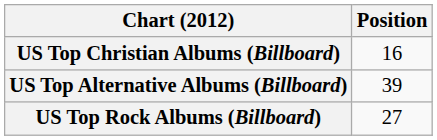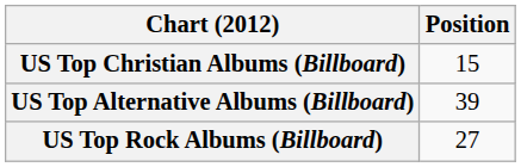 <table class="wikitable sortable plainrowheaders" style="text-align:center">
 <tr>
 <th scope="col">Chart (2012)</th>
 <th scope="col">Position</th>
 </tr>
 <tr>
 <th scope="row">US Top Christian Albums (<em>Billboard</em>)</th>
-<td>16</td>
+<td>15</td>
 </tr>
 <tr>
 <th scope="row">US Top Alternative Albums (<em>Billboard</em>)</th>
 <td>39</td>
 </tr>
 <tr>
 <th scope="row">US Top Rock Albums (<em>Billboard</em>)</th>
 <td>27</td>
 </tr>
 </table>
